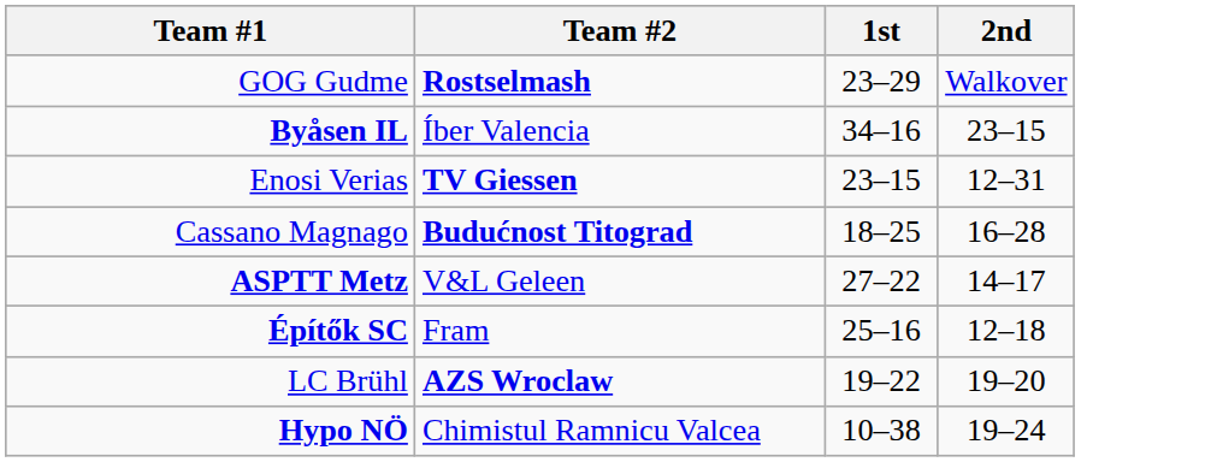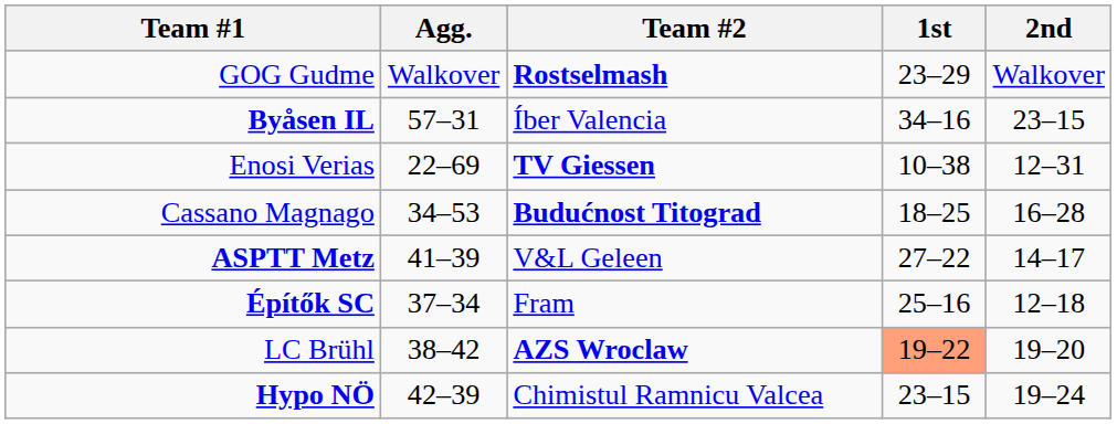 <table class=wikitable style="text-align:center">
 <tr>
 <th width=200>Team #1</th>
+<th width=50>Agg.</th>
 <th width=200>Team #2</th>
 <th width=50>1st</th>
 <th width=50>2nd</th>
 </tr>
 <tr>
 <td align=right><a href='#'>GOG Gudme</a> </td>
+<td><a href='#'>Walkover</a></td>
 <td align=left> <strong><a href='#'>Rostselmash</a></strong></td>
 <td align=center>23–29</td>
 <td align=center><a href='#'>Walkover</a></td>
 </tr>
 <tr>
 <td align=right><strong><a href='#'>Byåsen IL</a></strong> </td>
+<td>57–31</td>
 <td align=left> <a href='#'>Íber Valencia</a></td>
 <td align=center>34–16</td>
 <td align=center>23–15</td>
 </tr>
 <tr>
 <td align=right><a href='#'>Enosi Verias</a> </td>
+<td>22–69</td>
 <td align=left> <strong><a href='#'>TV Giessen</a></strong></td>
-<td align=center>23–15</td>
+<td align=center>10–38</td>
 <td align=center>12–31</td>
 </tr>
 <tr>
 <td align=right><a href='#'>Cassano Magnago</a> </td>
+<td>34–53</td>
 <td align=left> <strong><a href='#'>Budućnost Titograd</a></strong></td>
 <td align=center>18–25</td>
 <td align=center>16–28</td>
 </tr>
 <tr>
 <td align=right><strong><a href='#'>ASPTT Metz</a></strong> </td>
+<td>41–39</td>
 <td align=left> <a href='#'>V&L Geleen</a></td>
 <td align=center>27–22</td>
 <td align=center>14–17</td>
 </tr>
 <tr>
 <td align=right><strong><a href='#'>Építők SC</a></strong> </td>
+<td>37–34</td>
 <td align=left> <a href='#'>Fram</a></td>
 <td align=center>25–16</td>
 <td align=center>12–18</td>
 </tr>
 <tr>
 <td align=right><a href='#'>LC Brühl</a> </td>
+<td>38–42</td>
 <td align=left> <strong><a href='#'>AZS Wroclaw</a></strong></td>
-<td align=center>19–22</td>
+<td align=center style="background: lightsalmon;">19–22</td>
 <td align=center>19–20</td>
 </tr>
 <tr>
 <td align=right><strong><a href='#'>Hypo NÖ</a></strong> </td>
+<td>42–39</td>
 <td align=left> <a href='#'>Chimistul Ramnicu Valcea</a></td>
-<td align=center>10–38</td>
+<td align=center>23–15</td>
 <td align=center>19–24</td>
 </tr>
 </table>
